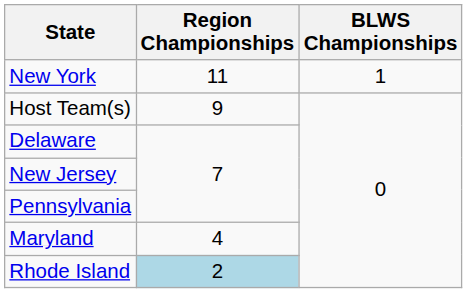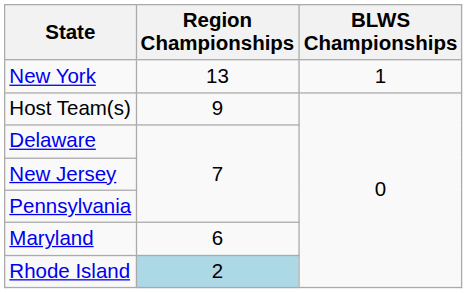 <table class="wikitable">
 <tr>
 <th>State</th>
 <th>Region<br>Championships</th>
 <th>BLWS<br>Championships</th>
 </tr>
 <tr>
 <td> <a href='#'>New York</a></td>
-<td align=center>11</td>
+<td align=center>13</td>
 <td align=center>1</td>
 </tr>
 <tr>
 <td> Host Team(s)</td>
 <td align=center>9</td>
 <td align=center rowspan=6>0</td>
 </tr>
 <tr>
 <td> <a href='#'>Delaware</a></td>
 <td align=center rowspan=3>7</td>
 </tr>
 <tr>
 <td> <a href='#'>New Jersey</a></td>
 </tr>
 <tr>
 <td> <a href='#'>Pennsylvania</a></td>
 </tr>
 <tr>
 <td> <a href='#'>Maryland</a></td>
-<td align=center>4</td>
+<td align=center>6</td>
 </tr>
 <tr>
 <td> <a href='#'>Rhode Island</a></td>
 <td align=center style="background: lightblue;">2</td>
 </tr>
 </table>
